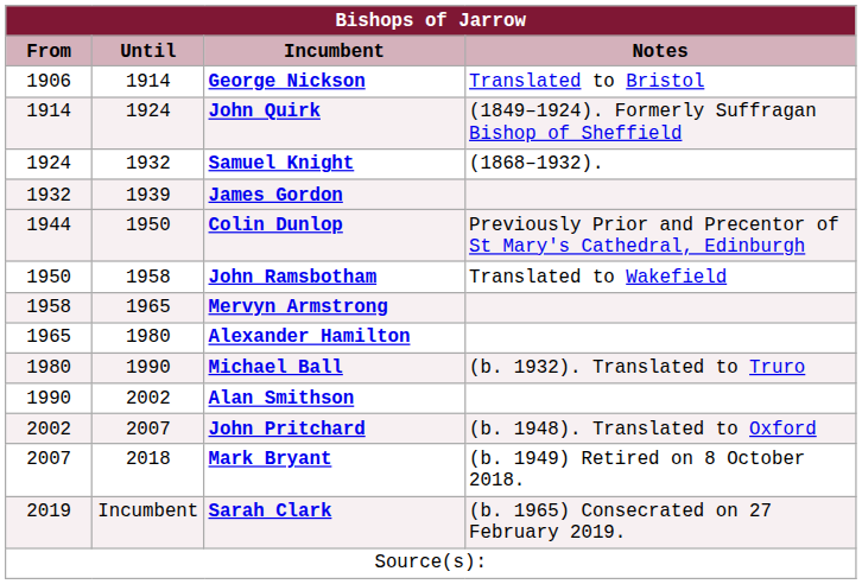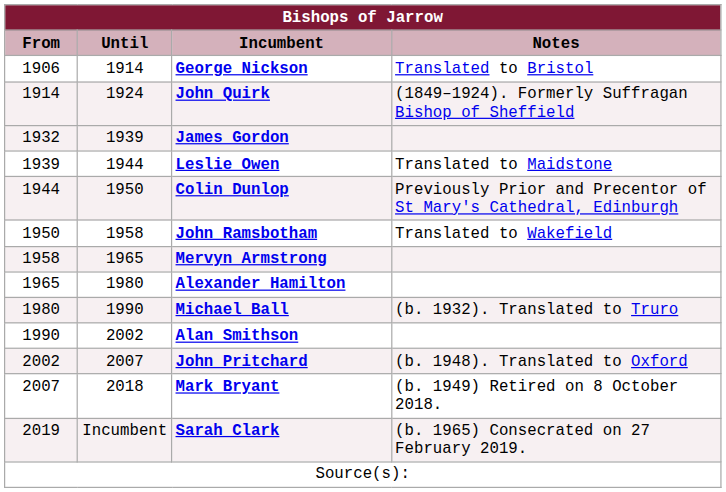 <table class="wikitable" style="width:95%;" border="1" cellpadding="2">
 <tr>
 <th colspan="4" style="background-color: #7F1734; color: white;">Bishops of Jarrow</th>
 </tr>
 <tr valign=top>
 <th style="background-color:#D4B1BB" width="10%">From</th>
 <th style="background-color:#D4B1BB" width="10%">Until</th>
 <th style="background-color:#D4B1BB" width="30%">Incumbent</th>
 <th style="background-color:#D4B1BB" width="45%">Notes</th>
 </tr>
 <tr valign=top bgcolor="white">
 <td align="center">1906</td>
 <td align="center">1914</td>
 <td><strong><a href='#'>George Nickson</a></strong></td>
 <td><a href='#'>Translated</a> to <a href='#'>Bristol</a></td>
 </tr>
 <tr valign=top bgcolor="#F7F0F2">
 <td align="center">1914</td>
 <td align="center">1924</td>
 <td><strong><a href='#'>John Quirk</a></strong></td>
 <td>(1849–1924). Formerly Suffragan <a href='#'>Bishop of Sheffield</a></td>
 </tr>
-<tr valign=top bgcolor="white">
-<td align="center">1924</td>
-<td align="center">1932</td>
-<td><strong><a href='#'>Samuel Knight</a></strong> </td>
-<td>(1868–1932).</td>
-</tr>
 <tr valign=top bgcolor="#F7F0F2">
 <td align="center">1932</td>
 <td align="center">1939</td>
 <td><strong><a href='#'>James Gordon</a></strong> </td>
 <td></td>
+</tr>
+<tr valign=top bgcolor="white">
+<td align="center">1939</td>
+<td align="center">1944</td>
+<td><strong><a href='#'>Leslie Owen</a></strong></td>
+<td>Translated to <a href='#'>Maidstone</a></td>
 </tr>
 <tr valign=top bgcolor="#F7F0F2">
 <td align="center">1944</td>
 <td align="center">1950</td>
 <td><strong><a href='#'>Colin Dunlop</a></strong></td>
 <td>Previously Prior and Precentor of <a href='#'>St Mary's Cathedral, Edinburgh</a></td>
 </tr>
 <tr valign=top bgcolor="white">
 <td align="center">1950</td>
 <td align="center">1958</td>
 <td><strong><a href='#'>John Ramsbotham</a></strong></td>
 <td>Translated to <a href='#'>Wakefield</a></td>
 </tr>
 <tr valign=top bgcolor="#F7F0F2">
 <td align="center">1958</td>
 <td align="center">1965</td>
 <td><strong><a href='#'>Mervyn Armstrong</a></strong></td>
 <td></td>
 </tr>
 <tr valign=top bgcolor="white">
 <td align="center">1965</td>
 <td align="center">1980</td>
 <td><strong><a href='#'>Alexander Hamilton</a></strong></td>
 <td></td>
 </tr>
 <tr valign=top bgcolor="#F7F0F2">
 <td align="center">1980</td>
 <td align="center">1990</td>
 <td><strong><a href='#'>Michael Ball</a></strong></td>
 <td>(b. 1932). Translated to <a href='#'>Truro</a></td>
 </tr>
 <tr valign=top bgcolor="white">
 <td align="center">1990</td>
 <td align="center">2002</td>
 <td><strong><a href='#'>Alan Smithson</a></strong></td>
 <td></td>
 </tr>
 <tr valign=top bgcolor="#F7F0F2">
 <td align="center">2002</td>
 <td align="center">2007</td>
 <td><strong><a href='#'>John Pritchard</a></strong></td>
 <td>(b. 1948). Translated to <a href='#'>Oxford</a></td>
 </tr>
 <tr valign=top bgcolor="white">
 <td align="center">2007</td>
 <td align="center">2018</td>
 <td><strong><a href='#'>Mark Bryant</a></strong></td>
 <td>(b. 1949) Retired on 8 October 2018.</td>
 </tr>
 <tr valign=top bgcolor="#F7F0F2">
 <td align="center">2019</td>
 <td align="center">Incumbent</td>
 <td><strong><a href='#'>Sarah Clark</a></strong></td>
 <td>(b. 1965) Consecrated on 27 February 2019.</td>
 </tr>
 <tr valign=top bgcolor="white">
 <td align="center" colspan="4">Source(s):</td>
 </tr>
 </table>
